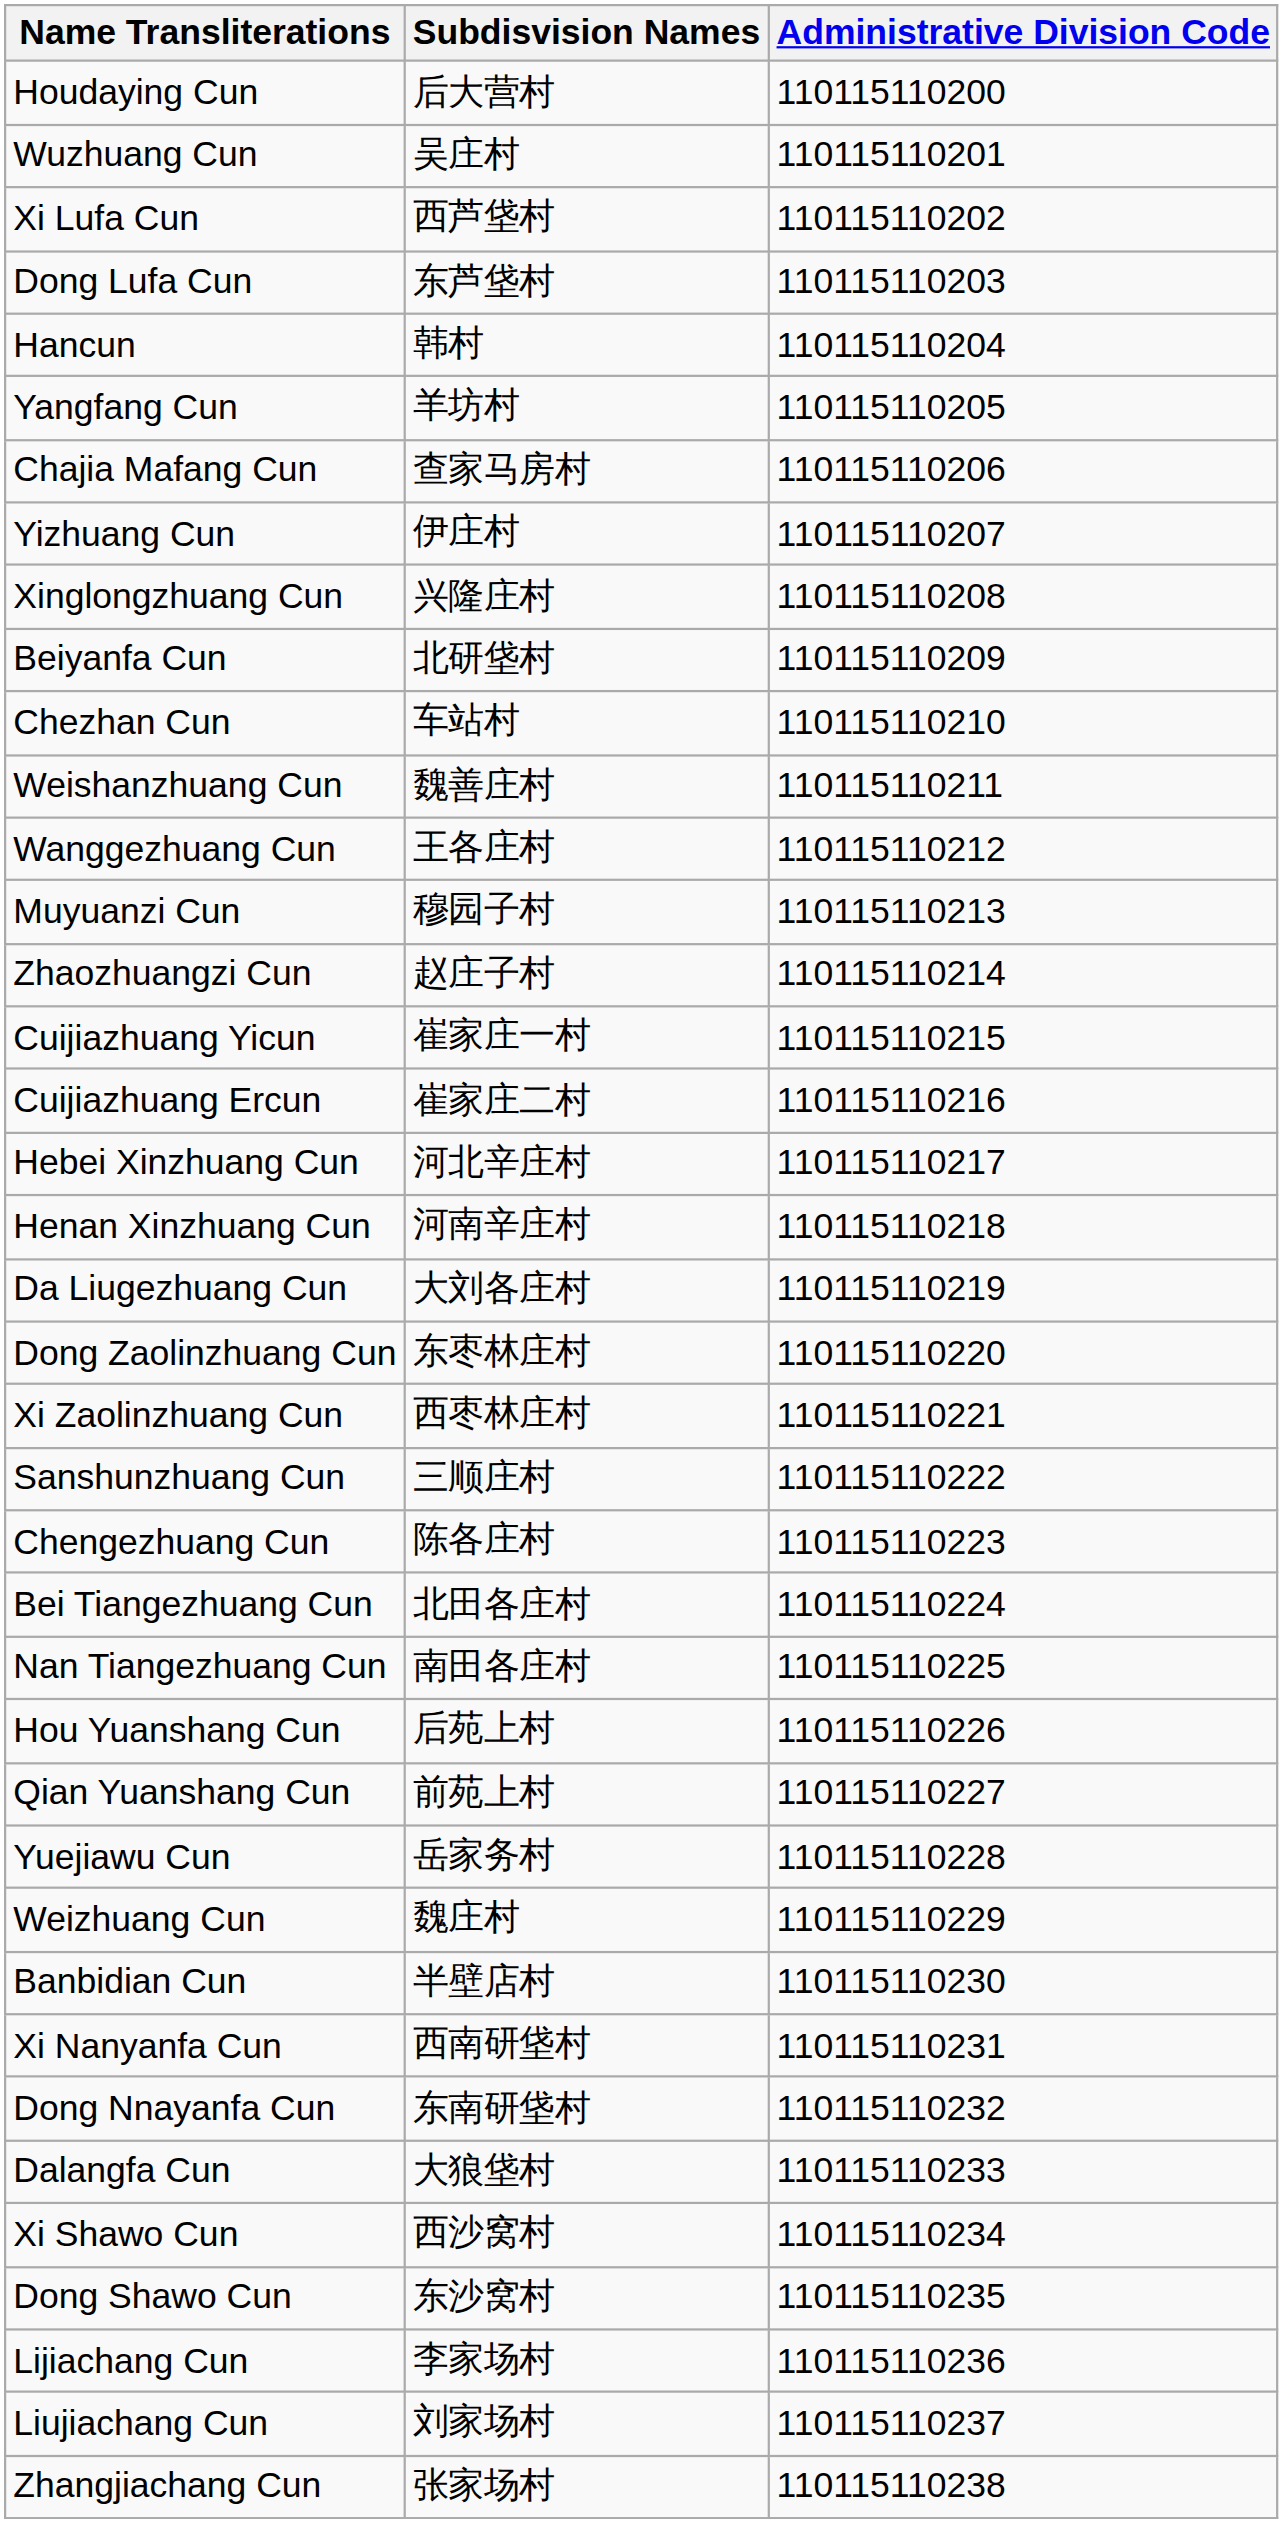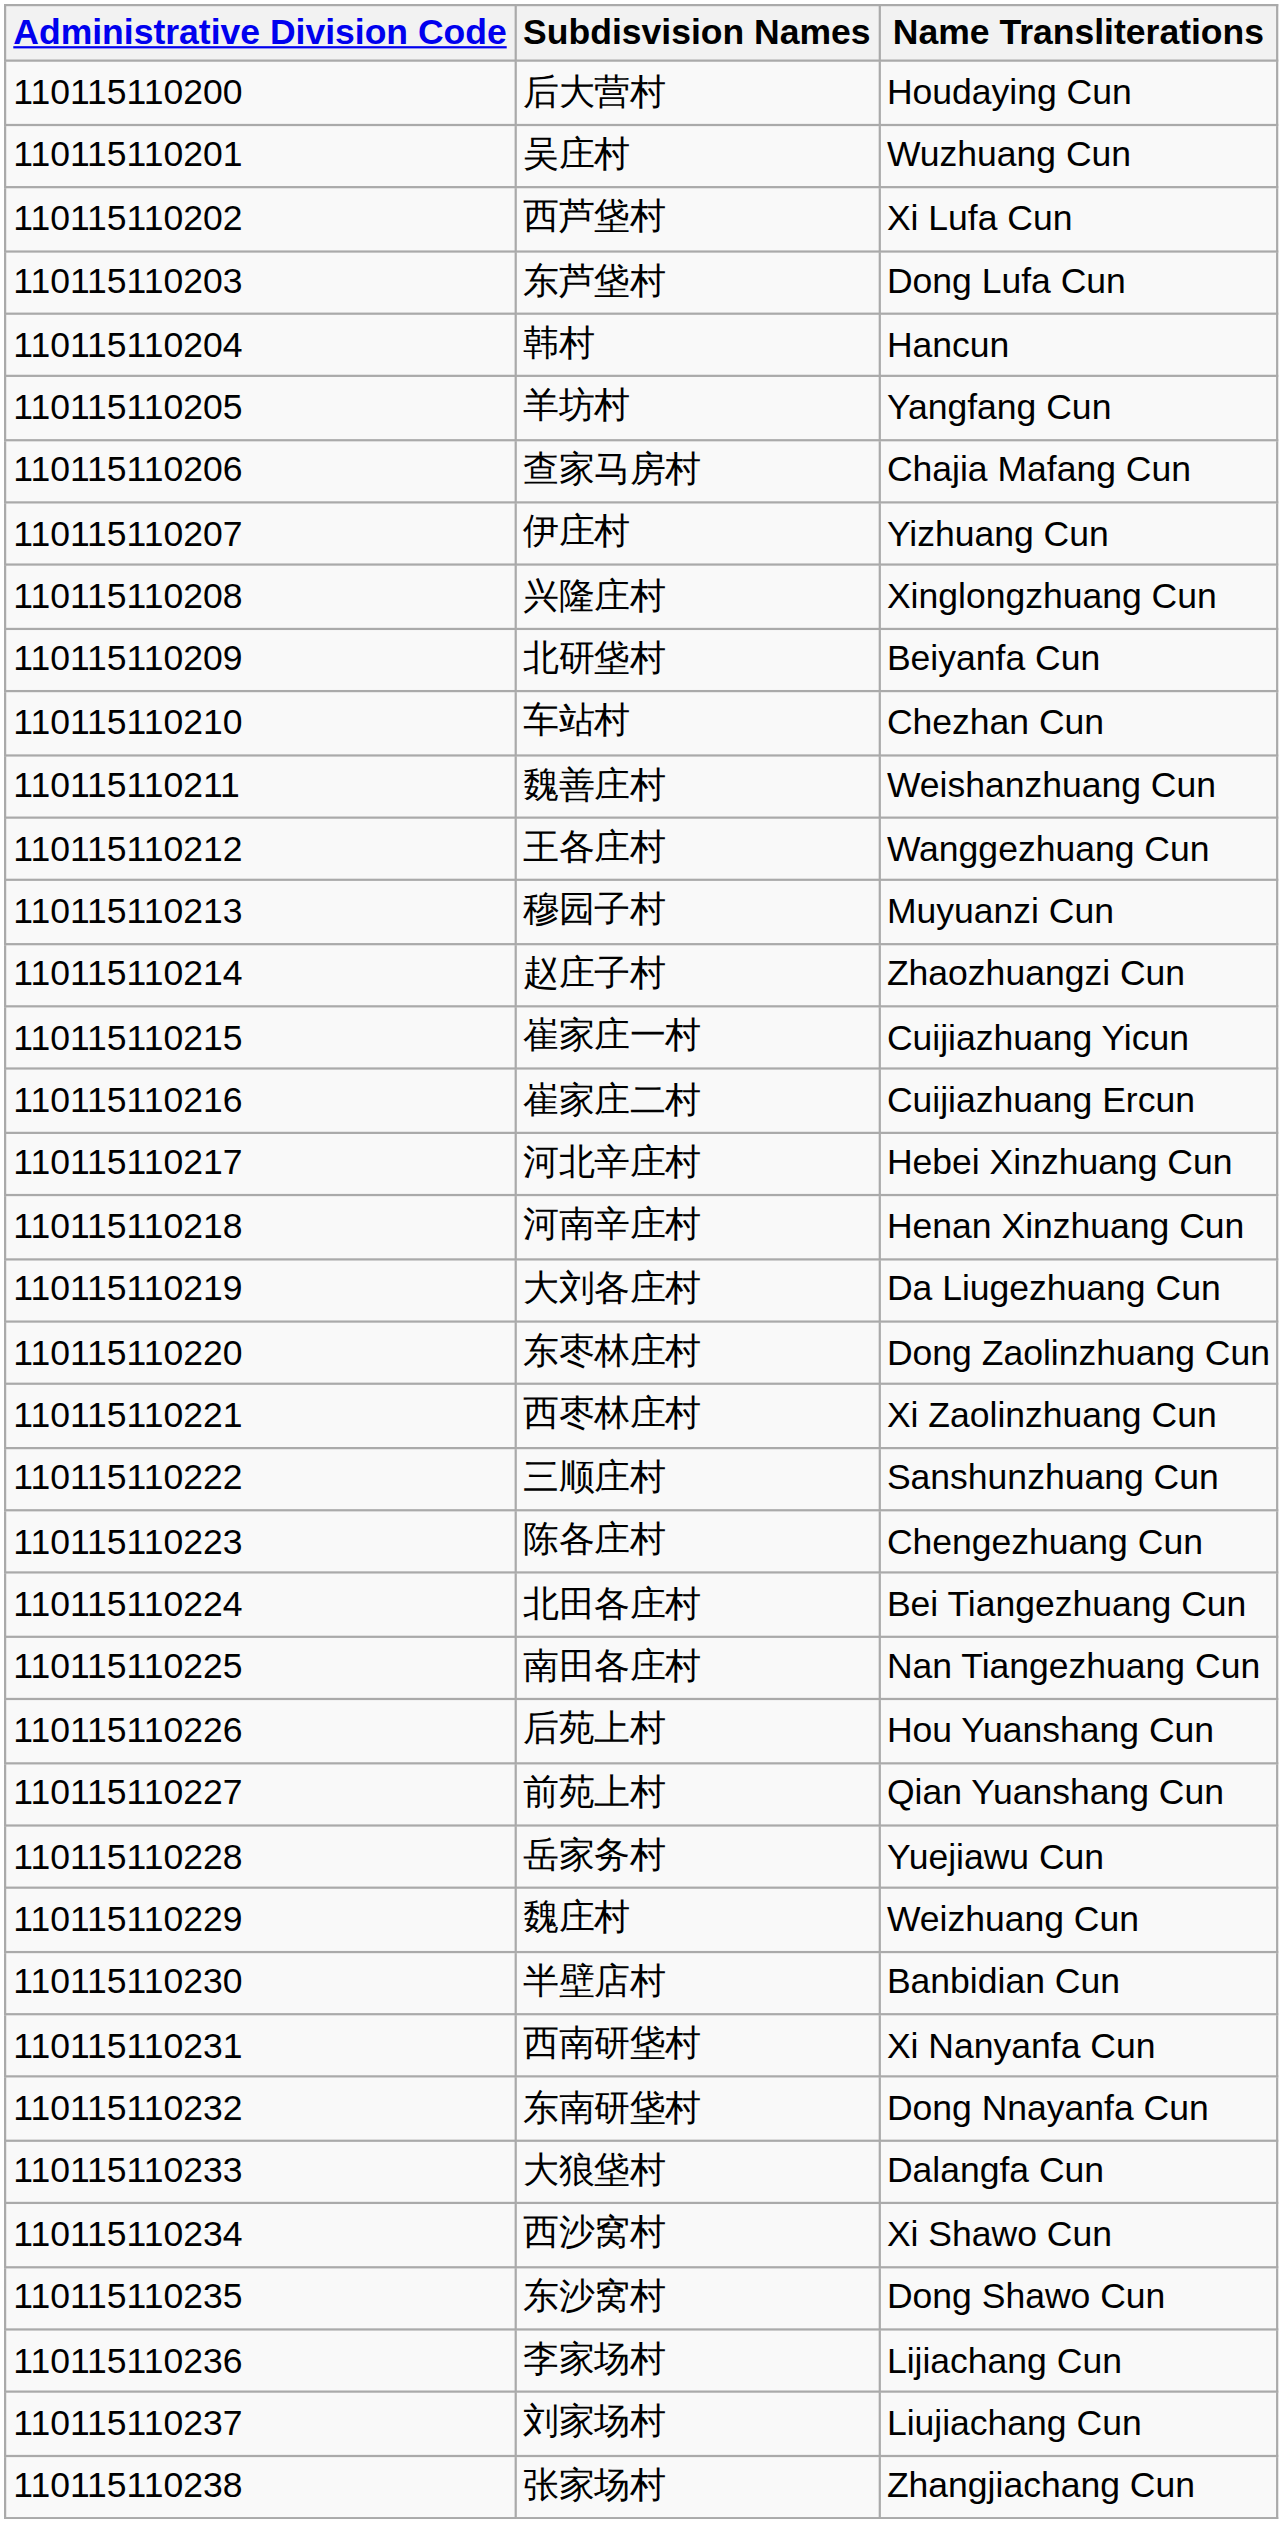 <table class="wikitable sortable">
 <tr>
+<th><a href='#'>Administrative Division Code</a></th>
+<th>Subdisvision Names</th>
 <th>Name Transliterations</th>
-<th>Subdisvision Names</th>
-<th><a href='#'>Administrative Division Code</a></th>
 </tr>
 <tr>
+<td>110115110200</td>
+<td>后大营村</td>
 <td>Houdaying Cun</td>
-<td>后大营村</td>
-<td>110115110200</td>
 </tr>
 <tr>
+<td>110115110201</td>
+<td>吴庄村</td>
 <td>Wuzhuang Cun</td>
-<td>吴庄村</td>
-<td>110115110201</td>
 </tr>
 <tr>
+<td>110115110202</td>
+<td>西芦垡村</td>
 <td>Xi Lufa Cun</td>
-<td>西芦垡村</td>
-<td>110115110202</td>
 </tr>
 <tr>
+<td>110115110203</td>
+<td>东芦垡村</td>
 <td>Dong Lufa Cun</td>
-<td>东芦垡村</td>
-<td>110115110203</td>
 </tr>
 <tr>
+<td>110115110204</td>
+<td>韩村</td>
 <td>Hancun</td>
-<td>韩村</td>
-<td>110115110204</td>
 </tr>
 <tr>
+<td>110115110205</td>
+<td>羊坊村</td>
 <td>Yangfang Cun</td>
-<td>羊坊村</td>
-<td>110115110205</td>
 </tr>
 <tr>
+<td>110115110206</td>
+<td>查家马房村</td>
 <td>Chajia Mafang Cun</td>
-<td>查家马房村</td>
-<td>110115110206</td>
 </tr>
 <tr>
+<td>110115110207</td>
+<td>伊庄村</td>
 <td>Yizhuang Cun</td>
-<td>伊庄村</td>
-<td>110115110207</td>
 </tr>
 <tr>
+<td>110115110208</td>
+<td>兴隆庄村</td>
 <td>Xinglongzhuang Cun</td>
-<td>兴隆庄村</td>
-<td>110115110208</td>
 </tr>
 <tr>
+<td>110115110209</td>
+<td>北研垡村</td>
 <td>Beiyanfa Cun</td>
-<td>北研垡村</td>
-<td>110115110209</td>
 </tr>
 <tr>
+<td>110115110210</td>
+<td>车站村</td>
 <td>Chezhan Cun</td>
-<td>车站村</td>
-<td>110115110210</td>
 </tr>
 <tr>
+<td>110115110211</td>
+<td>魏善庄村</td>
 <td>Weishanzhuang Cun</td>
-<td>魏善庄村</td>
-<td>110115110211</td>
 </tr>
 <tr>
+<td>110115110212</td>
+<td>王各庄村</td>
 <td>Wanggezhuang Cun</td>
-<td>王各庄村</td>
-<td>110115110212</td>
 </tr>
 <tr>
+<td>110115110213</td>
+<td>穆园子村</td>
 <td>Muyuanzi Cun</td>
-<td>穆园子村</td>
-<td>110115110213</td>
 </tr>
 <tr>
+<td>110115110214</td>
+<td>赵庄子村</td>
 <td>Zhaozhuangzi Cun</td>
-<td>赵庄子村</td>
-<td>110115110214</td>
 </tr>
 <tr>
+<td>110115110215</td>
+<td>崔家庄一村</td>
 <td>Cuijiazhuang Yicun</td>
-<td>崔家庄一村</td>
-<td>110115110215</td>
 </tr>
 <tr>
+<td>110115110216</td>
+<td>崔家庄二村</td>
 <td>Cuijiazhuang Ercun</td>
-<td>崔家庄二村</td>
-<td>110115110216</td>
 </tr>
 <tr>
+<td>110115110217</td>
+<td>河北辛庄村</td>
 <td>Hebei Xinzhuang Cun</td>
-<td>河北辛庄村</td>
-<td>110115110217</td>
 </tr>
 <tr>
+<td>110115110218</td>
+<td>河南辛庄村</td>
 <td>Henan Xinzhuang Cun</td>
-<td>河南辛庄村</td>
-<td>110115110218</td>
 </tr>
 <tr>
+<td>110115110219</td>
+<td>大刘各庄村</td>
 <td>Da Liugezhuang Cun</td>
-<td>大刘各庄村</td>
-<td>110115110219</td>
 </tr>
 <tr>
+<td>110115110220</td>
+<td>东枣林庄村</td>
 <td>Dong Zaolinzhuang Cun</td>
-<td>东枣林庄村</td>
-<td>110115110220</td>
 </tr>
 <tr>
+<td>110115110221</td>
+<td>西枣林庄村</td>
 <td>Xi Zaolinzhuang Cun</td>
-<td>西枣林庄村</td>
-<td>110115110221</td>
 </tr>
 <tr>
+<td>110115110222</td>
+<td>三顺庄村</td>
 <td>Sanshunzhuang Cun</td>
-<td>三顺庄村</td>
-<td>110115110222</td>
 </tr>
 <tr>
+<td>110115110223</td>
+<td>陈各庄村</td>
 <td>Chengezhuang Cun</td>
-<td>陈各庄村</td>
-<td>110115110223</td>
 </tr>
 <tr>
+<td>110115110224</td>
+<td>北田各庄村</td>
 <td>Bei Tiangezhuang Cun</td>
-<td>北田各庄村</td>
-<td>110115110224</td>
 </tr>
 <tr>
+<td>110115110225</td>
+<td>南田各庄村</td>
 <td>Nan Tiangezhuang Cun</td>
-<td>南田各庄村</td>
-<td>110115110225</td>
 </tr>
 <tr>
+<td>110115110226</td>
+<td>后苑上村</td>
 <td>Hou Yuanshang Cun</td>
-<td>后苑上村</td>
-<td>110115110226</td>
 </tr>
 <tr>
+<td>110115110227</td>
+<td>前苑上村</td>
 <td>Qian Yuanshang Cun</td>
-<td>前苑上村</td>
-<td>110115110227</td>
 </tr>
 <tr>
+<td>110115110228</td>
+<td>岳家务村</td>
 <td>Yuejiawu Cun</td>
-<td>岳家务村</td>
-<td>110115110228</td>
 </tr>
 <tr>
+<td>110115110229</td>
+<td>魏庄村</td>
 <td>Weizhuang Cun</td>
-<td>魏庄村</td>
-<td>110115110229</td>
 </tr>
 <tr>
+<td>110115110230</td>
+<td>半壁店村</td>
 <td>Banbidian Cun</td>
-<td>半壁店村</td>
-<td>110115110230</td>
 </tr>
 <tr>
+<td>110115110231</td>
+<td>西南研垡村</td>
 <td>Xi Nanyanfa Cun</td>
-<td>西南研垡村</td>
-<td>110115110231</td>
 </tr>
 <tr>
+<td>110115110232</td>
+<td>东南研垡村</td>
 <td>Dong Nnayanfa Cun</td>
-<td>东南研垡村</td>
-<td>110115110232</td>
 </tr>
 <tr>
+<td>110115110233</td>
+<td>大狼垡村</td>
 <td>Dalangfa Cun</td>
-<td>大狼垡村</td>
-<td>110115110233</td>
 </tr>
 <tr>
+<td>110115110234</td>
+<td>西沙窝村</td>
 <td>Xi Shawo Cun</td>
-<td>西沙窝村</td>
-<td>110115110234</td>
 </tr>
 <tr>
+<td>110115110235</td>
+<td>东沙窝村</td>
 <td>Dong Shawo Cun</td>
-<td>东沙窝村</td>
-<td>110115110235</td>
 </tr>
 <tr>
+<td>110115110236</td>
+<td>李家场村</td>
 <td>Lijiachang Cun</td>
-<td>李家场村</td>
-<td>110115110236</td>
 </tr>
 <tr>
+<td>110115110237</td>
+<td>刘家场村</td>
 <td>Liujiachang Cun</td>
-<td>刘家场村</td>
-<td>110115110237</td>
 </tr>
 <tr>
+<td>110115110238</td>
+<td>张家场村</td>
 <td>Zhangjiachang Cun</td>
-<td>张家场村</td>
-<td>110115110238</td>
 </tr>
 </table>
